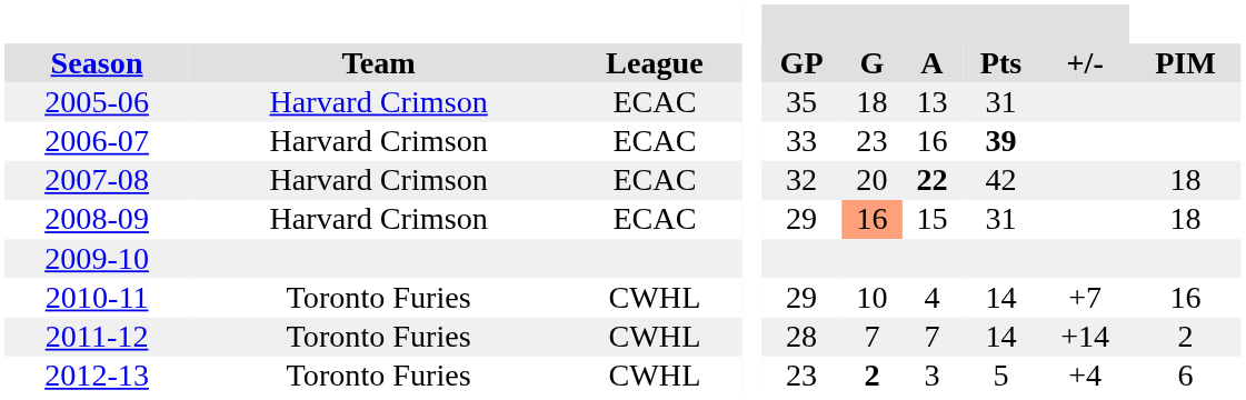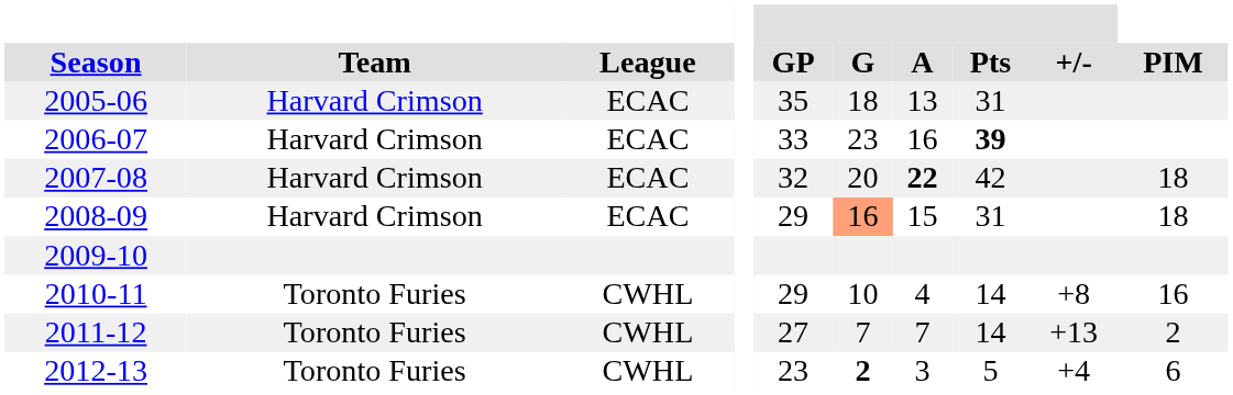 <table BORDER="0" CELLPADDING="1" CELLSPACING="0" width="50%" style="text-align:center">
 <tr bgcolor="#e0e0e0">
 <th colspan="3" bgcolor="#ffffff"> </th>
 <th rowspan="99" bgcolor="#ffffff"> </th>
 <th colspan="5"></th>
 </tr>
 <tr bgcolor="#e0e0e0">
 <th><a href='#'>Season</a></th>
 <th>Team</th>
 <th>League</th>
 <th>GP</th>
 <th>G</th>
 <th>A</th>
 <th>Pts</th>
 <th>+/-</th>
 <th>PIM</th>
 </tr>
 <tr>
 </tr>
 <tr bgcolor="#f0f0f0">
 <td><a href='#'>2005-06</a></td>
 <td><a href='#'>Harvard Crimson</a></td>
 <td>ECAC</td>
 <td>35</td>
 <td>18</td>
 <td>13</td>
 <td>31</td>
 <td></td>
 <td></td>
 </tr>
 <tr>
 <td><a href='#'>2006-07</a></td>
 <td>Harvard Crimson</td>
 <td>ECAC</td>
 <td>33</td>
 <td>23</td>
 <td>16</td>
 <td><strong>39</strong></td>
 <td></td>
 <td></td>
 </tr>
 <tr>
 </tr>
 <tr bgcolor="#f0f0f0">
 <td><a href='#'>2007-08</a></td>
 <td>Harvard Crimson</td>
 <td>ECAC</td>
 <td>32</td>
 <td>20</td>
 <td><strong>22</strong></td>
 <td>42</td>
 <td></td>
 <td>18</td>
 </tr>
 <tr>
 <td><a href='#'>2008-09</a></td>
 <td>Harvard Crimson</td>
 <td>ECAC</td>
 <td>29</td>
 <td style="background: lightsalmon;">16</td>
 <td>15</td>
 <td>31</td>
 <td></td>
 <td>18</td>
 </tr>
 <tr>
 </tr>
 <tr bgcolor="#f0f0f0">
 <td><a href='#'>2009-10</a></td>
 <td></td>
 <td></td>
 <td></td>
 <td></td>
 <td></td>
 <td></td>
 <td></td>
 <td></td>
 </tr>
 <tr>
 <td><a href='#'>2010-11</a></td>
 <td>Toronto Furies</td>
 <td>CWHL</td>
 <td>29</td>
 <td>10</td>
 <td>4</td>
 <td>14</td>
-<td>+7</td>
+<td>+8</td>
 <td>16</td>
 </tr>
 <tr>
 </tr>
 <tr bgcolor="#f0f0f0">
 <td><a href='#'>2011-12</a></td>
 <td>Toronto Furies</td>
 <td>CWHL</td>
-<td>28</td>
+<td>27</td>
 <td>7</td>
 <td>7</td>
 <td>14</td>
-<td>+14</td>
+<td>+13</td>
 <td>2</td>
 </tr>
 <tr>
 <td><a href='#'>2012-13</a></td>
 <td>Toronto Furies</td>
 <td>CWHL</td>
 <td>23</td>
 <td><strong>2</strong></td>
 <td>3</td>
 <td>5</td>
 <td>+4</td>
 <td>6</td>
 </tr>
 <tr>
 </tr>
 </table>
